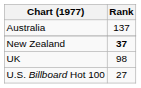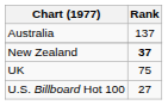 <table class="wikitable sortable">
 <tr>
 <th>Chart (1977)</th>
 <th>Rank</th>
 </tr>
 <tr>
 <td>Australia</td>
 <td style="text-align:center;">137</td>
 </tr>
 <tr>
 </tr>
 <tr>
 <td>New Zealand</td>
 <td style="text-align:center;"><strong>37</strong></td>
 </tr>
 <tr>
 <td>UK</td>
-<td style="text-align:center;">98</td>
+<td style="text-align:center;">75</td>
 </tr>
 <tr>
 <td>U.S. <em>Billboard</em> Hot 100</td>
 <td style="text-align:center;">27</td>
 </tr>
 </table>
